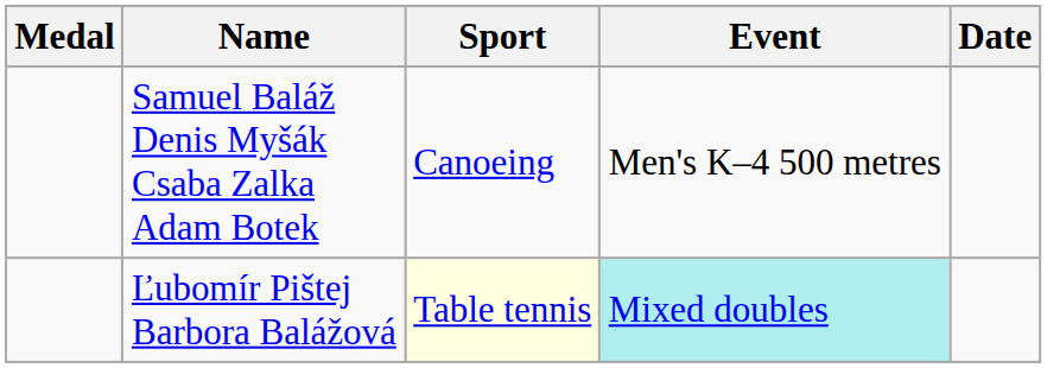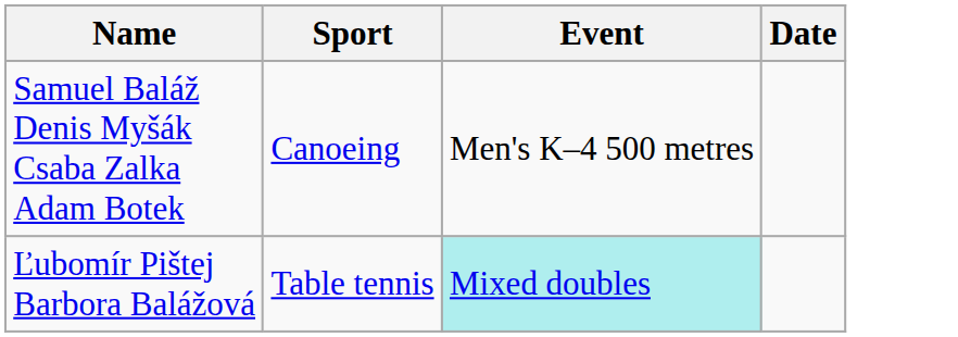 <table class="wikitable sortable" style="font-size: 95%;">
 <tr>
-<th>Medal</th>
 <th>Name</th>
 <th>Sport</th>
 <th>Event</th>
 <th>Date</th>
 </tr>
 <tr>
-<td></td>
 <td><a href='#'>Samuel Baláž</a><br><a href='#'>Denis Myšák</a><br><a href='#'>Csaba Zalka</a><br><a href='#'>Adam Botek</a></td>
 <td><a href='#'>Canoeing</a></td>
 <td>Men's K–4 500 metres</td>
 <td></td>
 </tr>
 <tr>
-<td></td>
 <td><a href='#'>Ľubomír Pištej</a><br><a href='#'>Barbora Balážová</a></td>
-<td style="background: lightyellow;"><a href='#'>Table tennis</a></td>
+<td><a href='#'>Table tennis</a></td>
 <td style="background: paleturquoise;"><a href='#'>Mixed doubles</a></td>
 <td></td>
 </tr>
 </table>
